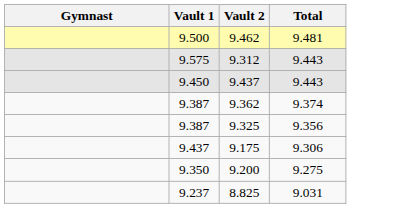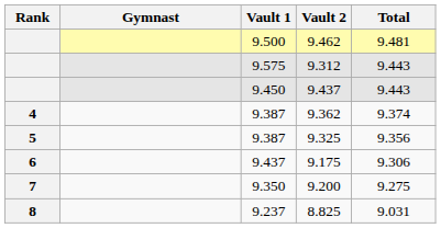 <table class="wikitable sortable" style="text-align:center; font-size:95%">
 <tr>
+<th scope="col" style="width:50px;">Rank</th>
 <th scope="col" style="width:180px;">Gymnast</th>
 <th scope="col" style="width:50px;">Vault 1</th>
 <th scope="col" style="width:50px;">Vault 2</th>
 <th scope="col" style="width:80px;">Total</th>
 </tr>
 <tr style="background:#fffcaf;">
+<th scope=row style="text-align:center"></th>
 <td style="text-align:left;"></td>
 <td>9.500</td>
 <td>9.462</td>
 <td>9.481</td>
 </tr>
 <tr style="background:#e5e5e5;">
+<th scope="row" style="text-align:center"></th>
 <td style="text-align:left;"></td>
 <td>9.575</td>
 <td>9.312</td>
 <td>9.443</td>
 </tr>
 <tr style="background:#e5e5e5;">
+<th scope=row style="text-align:center"></th>
 <td style="text-align:left;"></td>
 <td>9.450</td>
 <td>9.437</td>
 <td>9.443</td>
 </tr>
 <tr>
+<th scope=row style="text-align:center">4</th>
 <td style="text-align:left;"></td>
 <td>9.387</td>
 <td>9.362</td>
 <td>9.374</td>
 </tr>
 <tr>
+<th scope=row style="text-align:center">5</th>
 <td style="text-align:left;"></td>
 <td>9.387</td>
 <td>9.325</td>
 <td>9.356</td>
 </tr>
 <tr>
+<th scope=row style="text-align:center">6</th>
 <td style="text-align:left;"></td>
 <td>9.437</td>
 <td>9.175</td>
 <td>9.306</td>
 </tr>
 <tr>
+<th scope=row style="text-align:center">7</th>
 <td style="text-align:left;"></td>
 <td>9.350</td>
 <td>9.200</td>
 <td>9.275</td>
 </tr>
 <tr>
+<th scope=row style="text-align:center">8</th>
 <td style="text-align:left;"></td>
 <td>9.237</td>
 <td>8.825</td>
 <td>9.031</td>
 </tr>
 </table>
